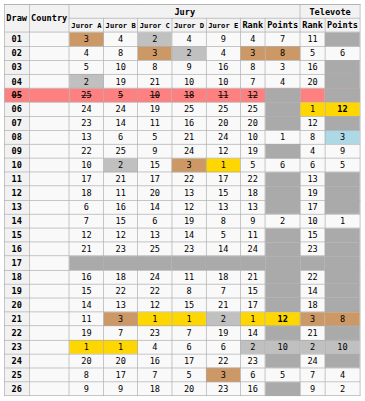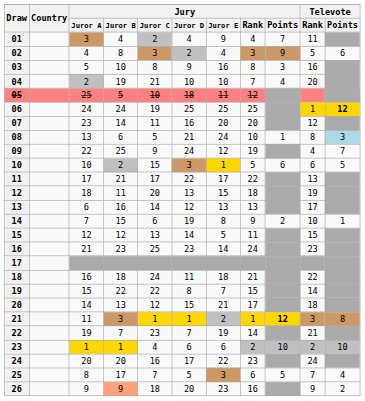 <table class="sortable wikitable collapsible plainrowheaders" style="text-align:center;">
 <tr>
 </tr>
 <tr>
 <th scope="col" rowspan="2">Draw</th>
 <th scope="col" rowspan="2">Country</th>
 <th scope="col" colspan="7">Jury</th>
 <th scope="col" colspan="2">Televote</th>
 </tr>
 <tr>
 <th scope="col"><small>Juror A</small></th>
 <th scope="col"><small>Juror B</small></th>
 <th scope="col"><small>Juror C</small></th>
 <th scope="col"><small>Juror D</small></th>
 <th scope="col"><small>Juror E</small></th>
 <th scope="col">Rank</th>
 <th scope="col" class="unsortable">Points</th>
 <th scope="col">Rank</th>
 <th scope="col" class="unsortable">Points</th>
 </tr>
 <tr>
 <th scope="row" style="text-align:center;">01</th>
 <td style="text-align:left;"></td>
 <td style="background:#CC9966;">3</td>
 <td>4</td>
 <td style="background:silver;">2</td>
 <td>4</td>
 <td>9</td>
 <td>4</td>
 <td>7</td>
 <td>11</td>
 <td style="background:#AAAAAA;"></td>
 </tr>
 <tr>
 <th scope="row" style="text-align:center;">02</th>
 <td style="text-align:left;"></td>
 <td>4</td>
 <td>8</td>
 <td style="background:#CC9966;">3</td>
 <td style="background:silver;">2</td>
 <td>4</td>
 <td style="background:#CC9966;">3</td>
-<td style="background:#CC9966;">8</td>
+<td style="background:#CC9966;">9</td>
 <td>5</td>
 <td>6</td>
 </tr>
 <tr>
 <th scope="row" style="text-align:center;">03</th>
 <td style="text-align:left;"></td>
 <td>5</td>
 <td>10</td>
 <td>8</td>
 <td>9</td>
 <td>16</td>
 <td>8</td>
 <td>3</td>
 <td>16</td>
 <td style="background:#AAAAAA;"></td>
 </tr>
 <tr>
 <th scope="row" style="text-align:center;">04</th>
 <td style="text-align:left;"></td>
 <td style="background:silver;">2</td>
 <td>19</td>
 <td>21</td>
 <td>10</td>
 <td>10</td>
 <td>7</td>
 <td>4</td>
 <td>20</td>
 <td style="background:#AAAAAA;"></td>
 </tr>
 <tr style="background:#FE8080">
 <th scope="row" style="text-align:center; background:#FE8080"><s>05</s></th>
 <td style="text-align:left;"><s></s> </td>
 <td><s>25</s></td>
 <td><s>5</s></td>
 <td><s>10</s></td>
 <td><s>18</s></td>
 <td><s>11</s></td>
 <td><s>12</s></td>
 <td style="background:#AAAAAA;"></td>
 <td></td>
 <td style="background:#AAAAAA;"></td>
 </tr>
 <tr>
 <th scope="row" style="text-align:center;">06</th>
 <td style="text-align:left;"></td>
 <td>24</td>
 <td>24</td>
 <td>19</td>
 <td>25</td>
 <td>25</td>
 <td>25</td>
 <td style="background:#AAAAAA;"></td>
 <td style="background:gold;">1</td>
 <td style="background:gold;"><strong>12</strong></td>
 </tr>
 <tr>
 <th scope="row" style="text-align:center;">07</th>
 <td style="text-align:left;"></td>
 <td>23</td>
 <td>14</td>
 <td>11</td>
 <td>16</td>
 <td>20</td>
 <td>20</td>
 <td style="background:#AAAAAA;"></td>
 <td>12</td>
 <td style="background:#AAAAAA;"></td>
 </tr>
 <tr>
 <th scope="row" style="text-align:center;">08</th>
 <td style="text-align:left;"></td>
 <td>13</td>
 <td>6</td>
 <td>5</td>
 <td>21</td>
 <td>24</td>
 <td>10</td>
 <td>1</td>
 <td>8</td>
 <td style="background: lightblue;">3</td>
 </tr>
 <tr>
 <th scope="row" style="text-align:center;">09</th>
 <td style="text-align:left;"></td>
 <td>22</td>
 <td>25</td>
 <td>9</td>
 <td>24</td>
 <td>12</td>
 <td>19</td>
 <td style="background:#AAAAAA;"></td>
 <td>4</td>
-<td>9</td>
+<td>7</td>
 </tr>
 <tr>
 <th scope="row" style="text-align:center;">10</th>
 <td style="text-align:left;"></td>
 <td>10</td>
 <td style="background:silver;">2</td>
 <td>15</td>
 <td style="background:#CC9966;">3</td>
 <td style="background:gold;">1</td>
 <td>5</td>
 <td>6</td>
 <td>6</td>
 <td>5</td>
 </tr>
 <tr>
 <th scope="row" style="text-align:center;">11</th>
 <td style="text-align:left;"></td>
 <td>17</td>
 <td>21</td>
 <td>17</td>
 <td>22</td>
 <td>17</td>
 <td>22</td>
 <td style="background:#AAAAAA;"></td>
 <td>13</td>
 <td style="background:#AAAAAA;"></td>
 </tr>
 <tr>
 <th scope="row" style="text-align:center;">12</th>
 <td style="text-align:left;"></td>
 <td>18</td>
 <td>11</td>
 <td>20</td>
 <td>13</td>
 <td>15</td>
 <td>18</td>
 <td style="background:#AAAAAA;"></td>
 <td>19</td>
 <td style="background:#AAAAAA;"></td>
 </tr>
 <tr>
 <th scope="row" style="text-align:center;">13</th>
 <td style="text-align:left;"></td>
 <td>6</td>
 <td>16</td>
 <td>14</td>
 <td>12</td>
 <td>13</td>
 <td>13</td>
 <td style="background:#AAAAAA;"></td>
 <td>17</td>
 <td style="background:#AAAAAA;"></td>
 </tr>
 <tr>
 <th scope="row" style="text-align:center;">14</th>
 <td style="text-align:left;"></td>
 <td>7</td>
 <td>15</td>
 <td>6</td>
 <td>19</td>
 <td>8</td>
 <td>9</td>
 <td>2</td>
 <td>10</td>
 <td>1</td>
 </tr>
 <tr>
 <th scope="row" style="text-align:center;">15</th>
 <td style="text-align:left;"></td>
 <td>12</td>
 <td>12</td>
 <td>13</td>
 <td>14</td>
 <td>5</td>
 <td>11</td>
 <td style="background:#AAAAAA;"></td>
 <td>15</td>
 <td style="background:#AAAAAA;"></td>
 </tr>
 <tr>
 <th scope="row" style="text-align:center;">16</th>
 <td style="text-align:left;"></td>
 <td>21</td>
 <td>23</td>
 <td>25</td>
 <td>23</td>
 <td>14</td>
 <td>24</td>
 <td style="background:#AAAAAA;"></td>
 <td>23</td>
 <td style="background:#AAAAAA;"></td>
 </tr>
 <tr class="sortbottom">
 <th scope="row" style="text-align:center;">17</th>
 <td style="text-align:left;"></td>
 <td style="background:#AAAAAA;"></td>
 <td style="background:#AAAAAA;"></td>
 <td style="background:#AAAAAA;"></td>
 <td style="background:#AAAAAA;"></td>
 <td style="background:#AAAAAA;"></td>
 <td style="background:#AAAAAA;"></td>
 <td style="background:#AAAAAA;"></td>
 <td style="background:#AAAAAA;"></td>
 <td style="background:#AAAAAA;"></td>
 </tr>
 <tr>
 <th scope="row" style="text-align:center;">18</th>
 <td style="text-align:left;"></td>
 <td>16</td>
 <td>18</td>
 <td>24</td>
 <td>11</td>
 <td>18</td>
 <td>21</td>
 <td style="background:#AAAAAA;"></td>
 <td>22</td>
 <td style="background:#AAAAAA;"></td>
 </tr>
 <tr>
 <th scope="row" style="text-align:center;">19</th>
 <td style="text-align:left;"></td>
 <td>15</td>
 <td>22</td>
 <td>22</td>
 <td>8</td>
 <td>7</td>
 <td>15</td>
 <td style="background:#AAAAAA;"></td>
 <td>14</td>
 <td style="background:#AAAAAA;"></td>
 </tr>
 <tr>
 <th scope="row" style="text-align:center;">20</th>
 <td style="text-align:left;"></td>
 <td>14</td>
 <td>13</td>
 <td>12</td>
 <td>15</td>
 <td>21</td>
 <td>17</td>
 <td style="background:#AAAAAA;"></td>
 <td>18</td>
 <td style="background:#AAAAAA;"></td>
 </tr>
 <tr>
 <th scope="row" style="text-align:center;">21</th>
 <td style="text-align:left;"></td>
 <td>11</td>
 <td style="background:#CC9966;">3</td>
 <td style="background:gold;">1</td>
 <td style="background:gold;">1</td>
 <td style="background:silver;">2</td>
 <td style="background:gold;">1</td>
 <td style="background:gold;"><strong>12</strong></td>
 <td style="background:#CC9966;">3</td>
 <td style="background:#CC9966;">8</td>
 </tr>
 <tr>
 <th scope="row" style="text-align:center;">22</th>
 <td style="text-align:left;"></td>
 <td>19</td>
 <td>7</td>
 <td>23</td>
 <td>7</td>
 <td>19</td>
 <td>14</td>
 <td style="background:#AAAAAA;"></td>
 <td>21</td>
 <td style="background:#AAAAAA;"></td>
 </tr>
 <tr>
 <th scope="row" style="text-align:center;">23</th>
 <td style="text-align:left;"></td>
 <td style="background:gold;">1</td>
 <td style="background:gold;">1</td>
 <td>4</td>
 <td>6</td>
 <td>6</td>
 <td style="background:silver;">2</td>
 <td style="background:silver;">10</td>
 <td style="background:silver;">2</td>
 <td style="background:silver;">10</td>
 </tr>
 <tr>
 <th scope="row" style="text-align:center;">24</th>
 <td style="text-align:left;"></td>
 <td>20</td>
 <td>20</td>
 <td>16</td>
 <td>17</td>
 <td>22</td>
 <td>23</td>
 <td style="background:#AAAAAA;"></td>
 <td>24</td>
 <td style="background:#AAAAAA;"></td>
 </tr>
 <tr>
 <th scope="row" style="text-align:center;">25</th>
 <td style="text-align:left;"></td>
 <td>8</td>
 <td>17</td>
 <td>7</td>
 <td>5</td>
 <td style="background:#CC9966;">3</td>
 <td>6</td>
 <td>5</td>
 <td>7</td>
 <td>4</td>
 </tr>
 <tr>
 <th scope="row" style="text-align:center;">26</th>
 <td style="text-align:left;"></td>
 <td>9</td>
-<td>9</td>
+<td style="background: lightsalmon;">9</td>
 <td>18</td>
 <td>20</td>
 <td>23</td>
 <td>16</td>
 <td style="background:#AAAAAA;"></td>
 <td>9</td>
 <td>2</td>
 </tr>
 </table>
